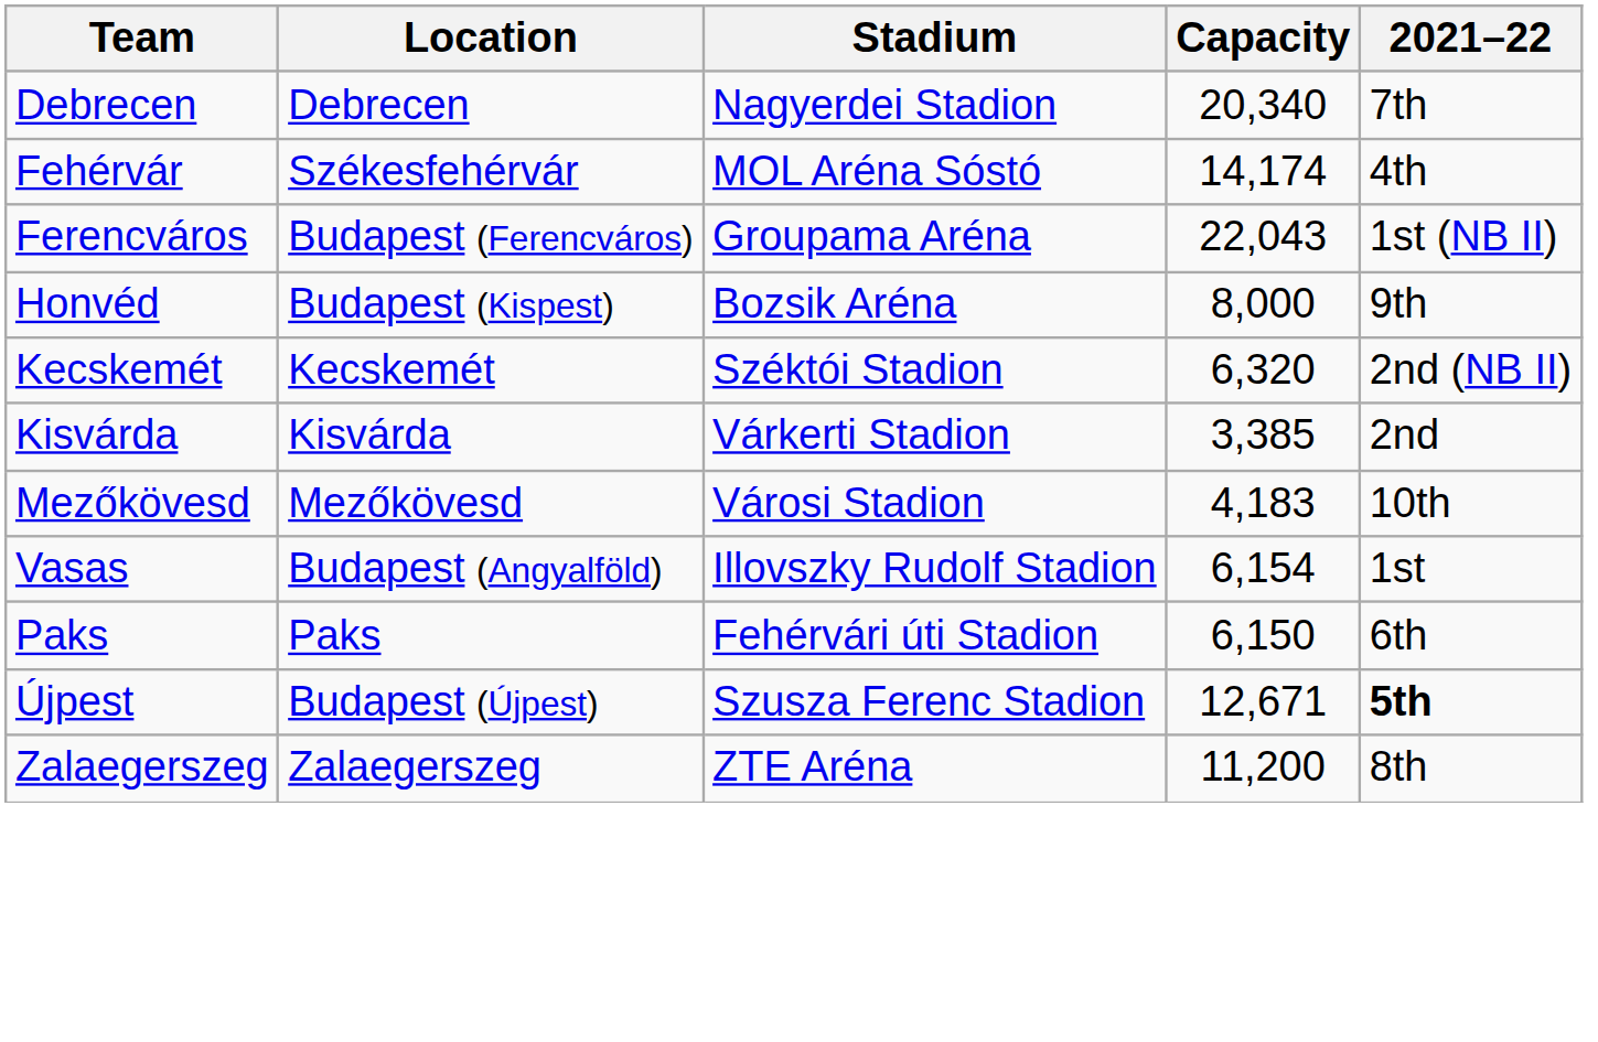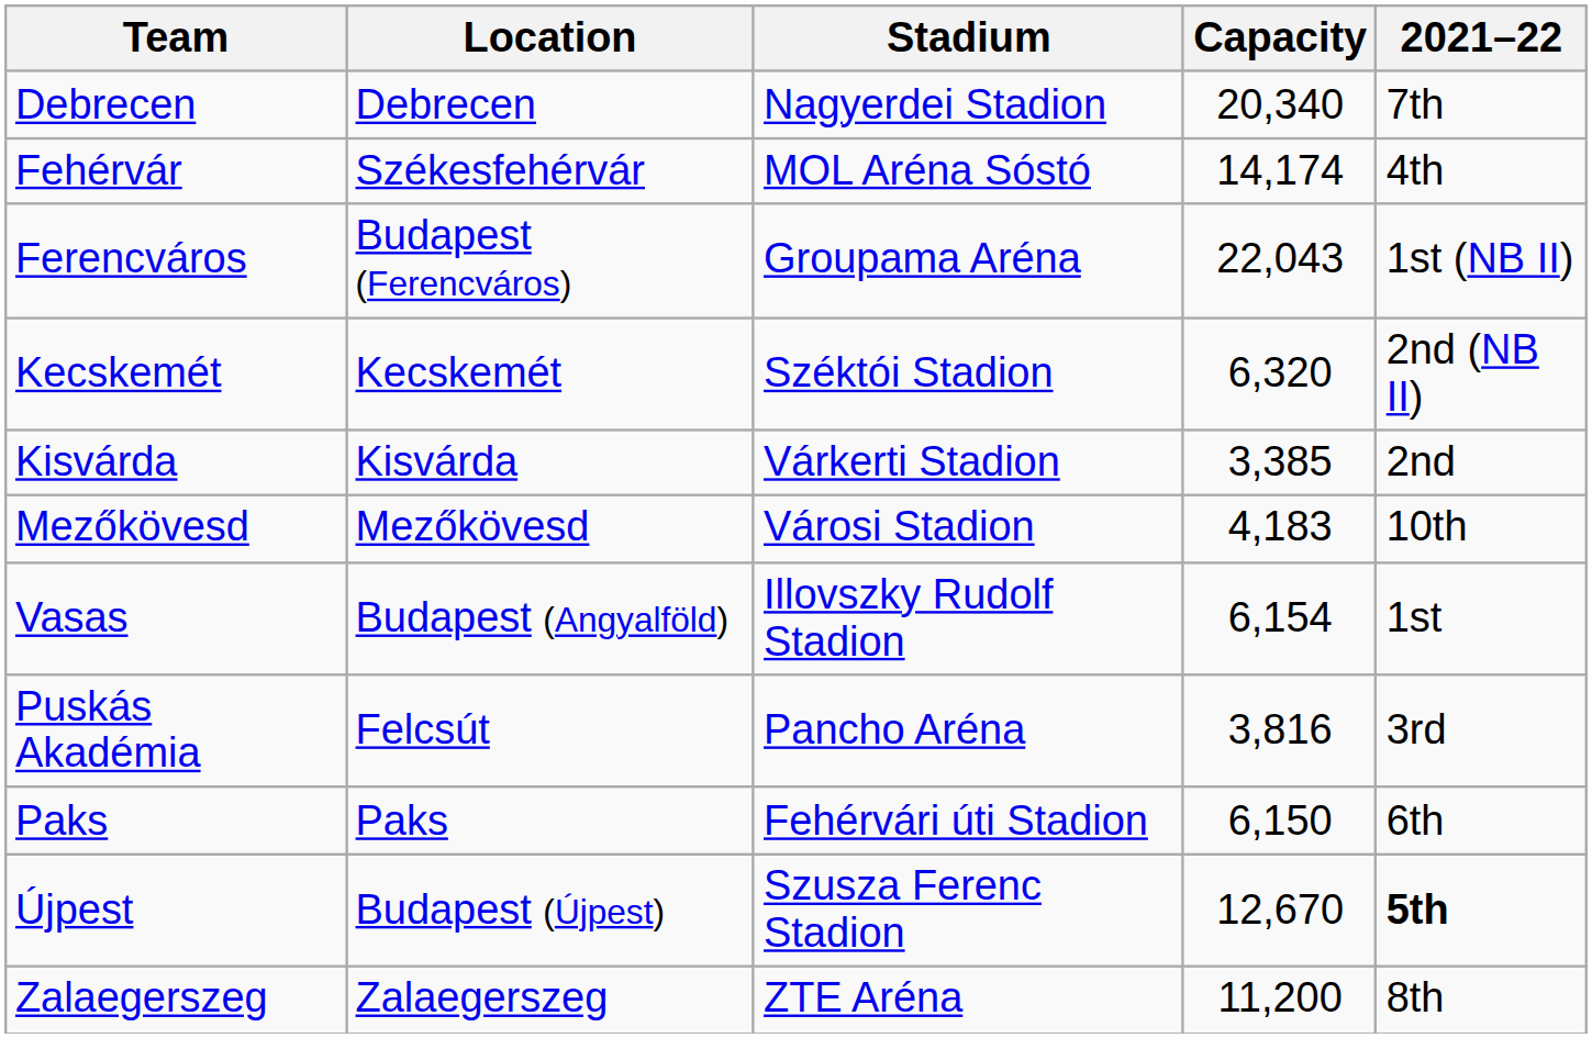 <table class="wikitable sortable">
 <tr>
 <th>Team</th>
 <th>Location</th>
 <th>Stadium</th>
 <th>Capacity</th>
 <th data-sort-type="number">2021–22</th>
 </tr>
 <tr>
 <td><a href='#'>Debrecen</a></td>
 <td><a href='#'>Debrecen</a></td>
 <td><a href='#'>Nagyerdei Stadion</a></td>
 <td align="center">20,340</td>
 <td>7th</td>
 </tr>
 <tr>
 <td><a href='#'>Fehérvár</a></td>
 <td><a href='#'>Székesfehérvár</a></td>
 <td><a href='#'>MOL Aréna Sóstó</a></td>
 <td align="center">14,174</td>
 <td>4th</td>
 </tr>
 <tr>
 <td><a href='#'>Ferencváros</a></td>
 <td><a href='#'>Budapest</a> <small>(<a href='#'>Ferencváros</a>)</small></td>
 <td><a href='#'>Groupama Aréna</a></td>
 <td align="center">22,043</td>
 <td>1st (<a href='#'>NB II</a>)</td>
 </tr>
 <tr>
-<td><a href='#'>Honvéd</a></td>
-<td><a href='#'>Budapest</a> <small>(<a href='#'>Kispest</a>)</small></td>
-<td><a href='#'>Bozsik Aréna</a></td>
-<td align="center">8,000</td>
-<td>9th</td>
-</tr>
-<tr>
 <td><a href='#'>Kecskemét</a></td>
 <td><a href='#'>Kecskemét</a></td>
 <td><a href='#'>Széktói Stadion</a></td>
 <td align="center">6,320</td>
 <td>2nd (<a href='#'>NB II</a>)</td>
 </tr>
 <tr>
 <td><a href='#'>Kisvárda</a></td>
 <td><a href='#'>Kisvárda</a></td>
 <td><a href='#'>Várkerti Stadion</a></td>
 <td align="center">3,385</td>
 <td>2nd</td>
 </tr>
 <tr>
 <td><a href='#'>Mezőkövesd</a></td>
 <td><a href='#'>Mezőkövesd</a></td>
 <td><a href='#'>Városi Stadion</a></td>
 <td align="center">4,183</td>
 <td>10th</td>
 </tr>
 <tr>
 <td><a href='#'>Vasas</a></td>
 <td><a href='#'>Budapest</a> <small>(<a href='#'>Angyalföld</a>)</small></td>
 <td><a href='#'>Illovszky Rudolf Stadion</a></td>
 <td align="center">6,154</td>
 <td>1st</td>
 </tr>
 <tr>
+<td><a href='#'>Puskás Akadémia</a></td>
+<td><a href='#'>Felcsút</a></td>
+<td><a href='#'>Pancho Aréna</a></td>
+<td align="center">3,816</td>
+<td>3rd</td>
+</tr>
+<tr>
 <td><a href='#'>Paks</a></td>
 <td><a href='#'>Paks</a></td>
 <td><a href='#'>Fehérvári úti Stadion</a></td>
 <td align="center">6,150</td>
 <td>6th</td>
 </tr>
 <tr>
 <td><a href='#'>Újpest</a></td>
 <td><a href='#'>Budapest</a> <small>(<a href='#'>Újpest</a>)</small></td>
 <td><a href='#'>Szusza Ferenc Stadion</a></td>
-<td align="center">12,671</td>
+<td align="center">12,670</td>
 <td><strong>5th</strong></td>
 </tr>
 <tr>
 <td><a href='#'>Zalaegerszeg</a></td>
 <td><a href='#'>Zalaegerszeg</a></td>
 <td><a href='#'>ZTE Aréna</a></td>
 <td align="center">11,200</td>
 <td>8th</td>
 </tr>
 </table>
